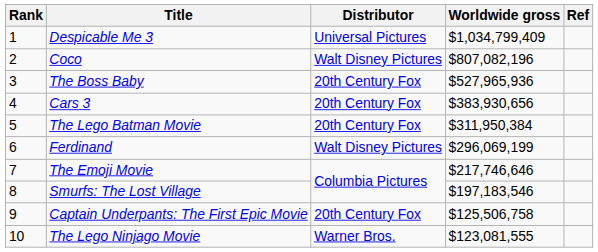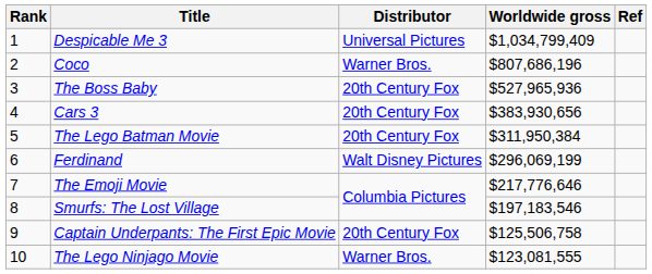 <table class="wikitable sortable" style="margin:auto; margin:auto;">
 <tr>
 <th>Rank</th>
 <th>Title</th>
 <th>Distributor</th>
 <th>Worldwide gross</th>
 <th>Ref</th>
 </tr>
 <tr>
 <td>1</td>
 <td><em><a href='#'>Despicable Me 3</a></em></td>
 <td><a href='#'>Universal Pictures</a></td>
 <td>$1,034,799,409</td>
 <td></td>
 </tr>
 <tr>
 <td>2</td>
 <td><em><a href='#'>Coco</a></em></td>
-<td><a href='#'>Walt Disney Pictures</a></td>
-<td>$807,082,196</td>
+<td><a href='#'>Warner Bros.</a></td>
+<td>$807,686,196</td>
 <td></td>
 </tr>
 <tr>
 <td>3</td>
 <td><em><a href='#'>The Boss Baby</a></em></td>
 <td><a href='#'>20th Century Fox</a></td>
 <td>$527,965,936</td>
 <td></td>
 </tr>
 <tr>
 <td>4</td>
 <td><em><a href='#'>Cars 3</a></em></td>
 <td><a href='#'>20th Century Fox</a></td>
 <td>$383,930,656</td>
 <td></td>
 </tr>
 <tr>
 <td>5</td>
 <td><em><a href='#'>The Lego Batman Movie</a></em></td>
 <td><a href='#'>20th Century Fox</a></td>
 <td>$311,950,384</td>
 <td></td>
 </tr>
 <tr>
 <td>6</td>
 <td><em><a href='#'>Ferdinand</a></em></td>
 <td><a href='#'>Walt Disney Pictures</a></td>
 <td>$296,069,199</td>
 <td></td>
 </tr>
 <tr>
 <td>7</td>
 <td><em><a href='#'>The Emoji Movie</a></em></td>
 <td rowspan="2"><a href='#'>Columbia Pictures</a></td>
-<td>$217,746,646</td>
+<td>$217,776,646</td>
 <td></td>
 </tr>
 <tr>
 <td>8</td>
 <td><em><a href='#'>Smurfs: The Lost Village</a></em></td>
 <td>$197,183,546</td>
 <td></td>
 </tr>
 <tr>
 <td>9</td>
 <td><em><a href='#'>Captain Underpants: The First Epic Movie</a></em></td>
 <td><a href='#'>20th Century Fox</a></td>
 <td>$125,506,758</td>
 <td></td>
 </tr>
 <tr>
 <td>10</td>
 <td><em><a href='#'>The Lego Ninjago Movie</a></em></td>
 <td><a href='#'>Warner Bros.</a></td>
 <td>$123,081,555</td>
 <td></td>
 </tr>
 </table>
